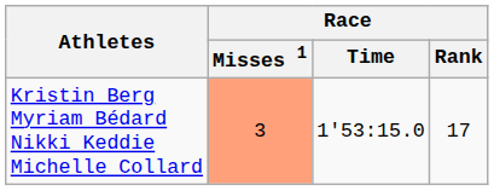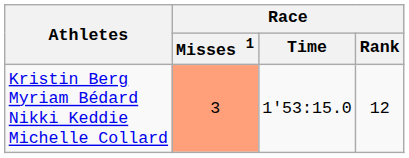 <table class="wikitable" border="1" style="font-size:90%">
 <tr>
 <th rowspan=2>Athletes</th>
 <th colspan=3>Race</th>
 </tr>
 <tr>
 <th>Misses <sup>1</sup></th>
 <th>Time</th>
 <th>Rank</th>
 </tr>
 <tr>
 <td><a href='#'>Kristin Berg</a><br><a href='#'>Myriam Bédard</a><br><a href='#'>Nikki Keddie</a><br><a href='#'>Michelle Collard</a></td>
 <td align=center style="background: lightsalmon;">3</td>
 <td align=center>1'53:15.0</td>
-<td align=center>17</td>
+<td align=center>12</td>
 </tr>
 </table>
